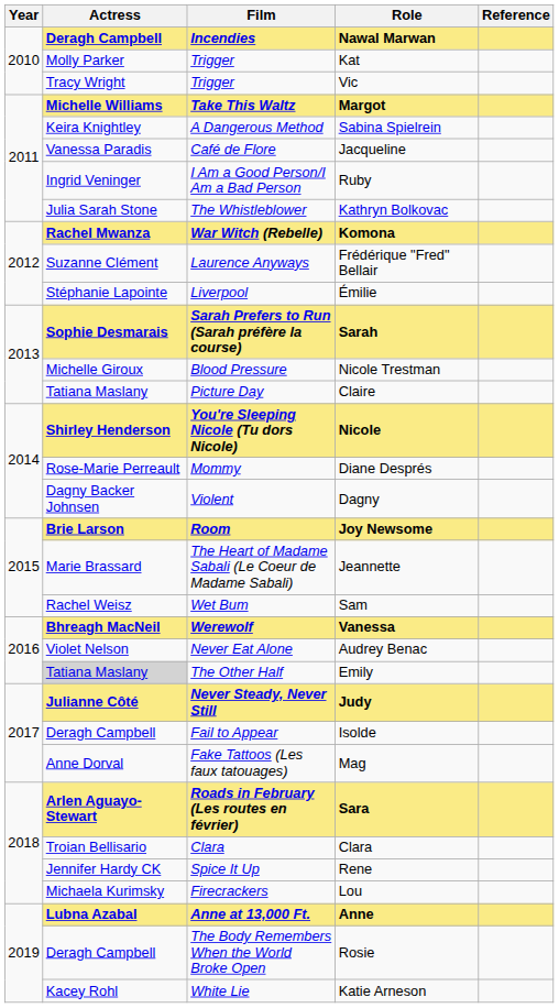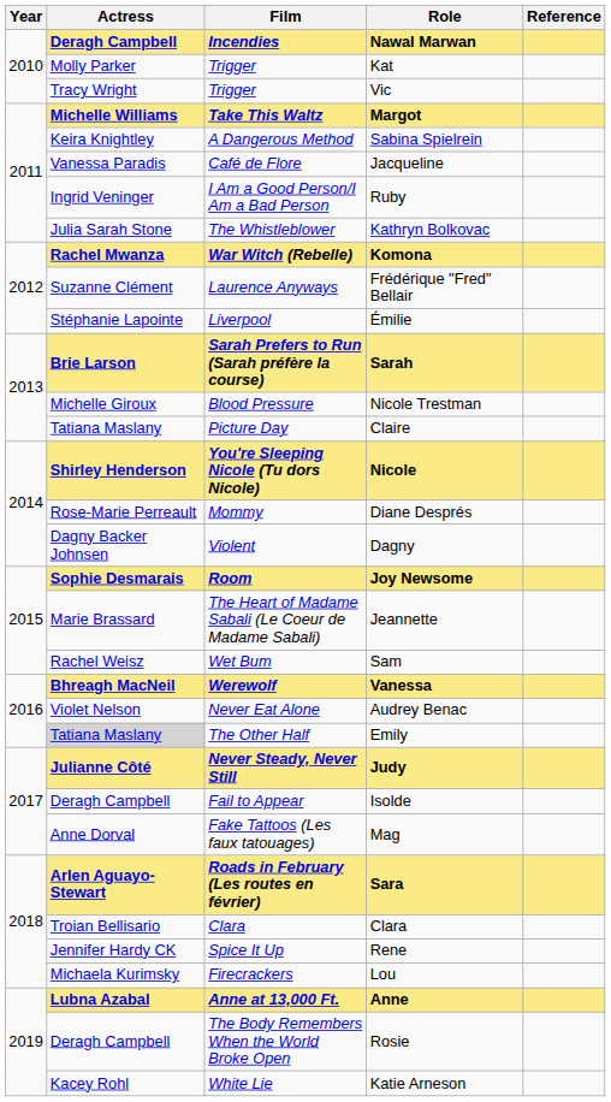 <table class="wikitable" width="100%" cellpadding="5">
 <tr>
 <th>Year</th>
 <th width=30%>Actress</th>
 <th width=30%>Film</th>
 <th width=30%>Role</th>
 <th>Reference</th>
 </tr>
 <tr>
 <td style="text-align:center;" rowspan=3>2010</td>
 <td style="background:#FAEB86;"><strong><a href='#'>Deragh Campbell</a></strong></td>
 <td style="background:#FAEB86;"><strong><em><a href='#'>Incendies</a></em></strong></td>
 <td style="background:#FAEB86;"><strong>Nawal Marwan</strong></td>
 <td style="background:#FAEB86;"></td>
 </tr>
 <tr>
 <td><a href='#'>Molly Parker</a></td>
 <td><em><a href='#'>Trigger</a></em></td>
 <td>Kat</td>
 <td></td>
 </tr>
 <tr>
 <td><a href='#'>Tracy Wright</a></td>
 <td><em><a href='#'>Trigger</a></em></td>
 <td>Vic</td>
 <td></td>
 </tr>
 <tr>
 <td style="text-align:center;" rowspan=5>2011</td>
 <td style="background:#FAEB86;"><strong><a href='#'>Michelle Williams</a></strong></td>
 <td style="background:#FAEB86;"><strong><em><a href='#'>Take This Waltz</a></em></strong></td>
 <td style="background:#FAEB86;"><strong>Margot</strong></td>
 <td style="background:#FAEB86;"></td>
 </tr>
 <tr>
 <td><a href='#'>Keira Knightley</a></td>
 <td><em><a href='#'>A Dangerous Method</a></em></td>
 <td><a href='#'>Sabina Spielrein</a></td>
 <td></td>
 </tr>
 <tr>
 <td><a href='#'>Vanessa Paradis</a></td>
 <td><em><a href='#'>Café de Flore</a></em></td>
 <td>Jacqueline</td>
 <td></td>
 </tr>
 <tr>
 <td><a href='#'>Ingrid Veninger</a></td>
 <td><em><a href='#'>I Am a Good Person/I Am a Bad Person</a></em></td>
 <td>Ruby</td>
 <td></td>
 </tr>
 <tr>
 <td><a href='#'>Julia Sarah Stone</a></td>
 <td><em><a href='#'>The Whistleblower</a></em></td>
 <td><a href='#'>Kathryn Bolkovac</a></td>
 <td></td>
 </tr>
 <tr>
 <td style="text-align:center;" rowspan=3>2012</td>
 <td style="background:#FAEB86;"><strong><a href='#'>Rachel Mwanza</a></strong></td>
 <td style="background:#FAEB86;"><strong><em><a href='#'>War Witch</a> (Rebelle)</em></strong></td>
 <td style="background:#FAEB86;"><strong>Komona</strong></td>
 <td style="background:#FAEB86;"></td>
 </tr>
 <tr>
 <td><a href='#'>Suzanne Clément</a></td>
 <td><em><a href='#'>Laurence Anyways</a></em></td>
 <td>Frédérique "Fred" Bellair</td>
 <td></td>
 </tr>
 <tr>
 <td><a href='#'>Stéphanie Lapointe</a></td>
 <td><em><a href='#'>Liverpool</a></em></td>
 <td>Émilie</td>
 <td></td>
 </tr>
 <tr>
 <td style="text-align:center;" rowspan=3>2013</td>
-<td style="background:#FAEB86;"><strong><a href='#'>Sophie Desmarais</a></strong></td>
+<td style="background:#FAEB86;"><strong><a href='#'>Brie Larson</a></strong></td>
 <td style="background:#FAEB86;"><strong><em><a href='#'>Sarah Prefers to Run</a> (Sarah préfère la course)</em></strong></td>
 <td style="background:#FAEB86;"><strong>Sarah</strong></td>
 <td style="background:#FAEB86;"></td>
 </tr>
 <tr>
 <td><a href='#'>Michelle Giroux</a></td>
 <td><em><a href='#'>Blood Pressure</a></em></td>
 <td>Nicole Trestman</td>
 <td></td>
 </tr>
 <tr>
 <td><a href='#'>Tatiana Maslany</a></td>
 <td><em><a href='#'>Picture Day</a></em></td>
 <td>Claire</td>
 <td></td>
 </tr>
 <tr>
 <td style="text-align:center;" rowspan=3>2014</td>
 <td style="background:#FAEB86;"><strong><a href='#'>Shirley Henderson</a></strong></td>
 <td style="background:#FAEB86;"><strong><em><a href='#'>You're Sleeping Nicole</a> (Tu dors Nicole)</em></strong></td>
 <td style="background:#FAEB86;"><strong>Nicole</strong></td>
 <td style="background:#FAEB86;"></td>
 </tr>
 <tr>
 <td><a href='#'>Rose-Marie Perreault</a></td>
 <td><em><a href='#'>Mommy</a></em></td>
 <td>Diane Després</td>
 <td></td>
 </tr>
 <tr>
 <td><a href='#'>Dagny Backer Johnsen</a></td>
 <td><em><a href='#'>Violent</a></em></td>
 <td>Dagny</td>
 <td></td>
 </tr>
 <tr>
 <td style="text-align:center;" rowspan=3>2015</td>
-<td style="background:#FAEB86;"><strong><a href='#'>Brie Larson</a></strong></td>
+<td style="background:#FAEB86;"><strong><a href='#'>Sophie Desmarais</a></strong></td>
 <td style="background:#FAEB86;"><strong><em><a href='#'>Room</a></em></strong></td>
 <td style="background:#FAEB86;"><strong>Joy Newsome</strong></td>
 <td style="background:#FAEB86;"></td>
 </tr>
 <tr>
 <td><a href='#'>Marie Brassard</a></td>
 <td><em><a href='#'>The Heart of Madame Sabali</a> (Le Coeur de Madame Sabali)</em></td>
 <td>Jeannette</td>
 <td></td>
 </tr>
 <tr>
 <td><a href='#'>Rachel Weisz</a></td>
 <td><em><a href='#'>Wet Bum</a></em></td>
 <td>Sam</td>
 <td></td>
 </tr>
 <tr>
 <td style="text-align:center;" rowspan=3>2016</td>
 <td style="background:#FAEB86;"><strong><a href='#'>Bhreagh MacNeil</a></strong></td>
 <td style="background:#FAEB86;"><strong><em><a href='#'>Werewolf</a></em></strong></td>
 <td style="background:#FAEB86;"><strong>Vanessa</strong></td>
 <td style="background:#FAEB86;"></td>
 </tr>
 <tr>
 <td><a href='#'>Violet Nelson</a></td>
 <td><em><a href='#'>Never Eat Alone</a></em></td>
 <td>Audrey Benac</td>
 <td></td>
 </tr>
 <tr>
 <td style="background: lightgrey;"><a href='#'>Tatiana Maslany</a></td>
 <td><em><a href='#'>The Other Half</a></em></td>
 <td>Emily</td>
 <td></td>
 </tr>
 <tr>
 <td style="text-align:center;" rowspan=3>2017</td>
 <td style="background:#FAEB86;"><strong><a href='#'>Julianne Côté</a></strong></td>
 <td style="background:#FAEB86;"><strong><em><a href='#'>Never Steady, Never Still</a></em></strong></td>
 <td style="background:#FAEB86;"><strong>Judy</strong></td>
 <td style="background:#FAEB86;"></td>
 </tr>
 <tr>
 <td><a href='#'>Deragh Campbell</a></td>
 <td><em><a href='#'>Fail to Appear</a></em></td>
 <td>Isolde</td>
 <td></td>
 </tr>
 <tr>
 <td><a href='#'>Anne Dorval</a></td>
 <td><em><a href='#'>Fake Tattoos</a> (Les faux tatouages)</em></td>
 <td>Mag</td>
 <td></td>
 </tr>
 <tr>
 <td style="text-align:center;" rowspan=4>2018</td>
 <td style="background:#FAEB86;"><strong><a href='#'>Arlen Aguayo-Stewart</a></strong></td>
 <td style="background:#FAEB86;"><strong><em><a href='#'>Roads in February</a> (Les routes en février)</em></strong></td>
 <td style="background:#FAEB86;"><strong>Sara</strong></td>
 <td style="background:#FAEB86;"></td>
 </tr>
 <tr>
 <td><a href='#'>Troian Bellisario</a></td>
 <td><em><a href='#'>Clara</a></em></td>
 <td>Clara</td>
 <td></td>
 </tr>
 <tr>
 <td><a href='#'>Jennifer Hardy CK</a></td>
 <td><em><a href='#'>Spice It Up</a></em></td>
 <td>Rene</td>
 <td></td>
 </tr>
 <tr>
 <td><a href='#'>Michaela Kurimsky</a></td>
 <td><em><a href='#'>Firecrackers</a></em></td>
 <td>Lou</td>
 <td></td>
 </tr>
 <tr>
 <td style="text-align:center;" rowspan=3>2019</td>
 <td style="background:#FAEB86;"><strong><a href='#'>Lubna Azabal</a></strong></td>
 <td style="background:#FAEB86;"><strong><em><a href='#'>Anne at 13,000 Ft.</a></em></strong></td>
 <td style="background:#FAEB86;"><strong>Anne</strong></td>
 <td style="background:#FAEB86;"></td>
 </tr>
 <tr>
 <td><a href='#'>Deragh Campbell</a></td>
 <td><em><a href='#'>The Body Remembers When the World Broke Open</a></em></td>
 <td>Rosie</td>
 <td></td>
 </tr>
 <tr>
 <td><a href='#'>Kacey Rohl</a></td>
 <td><em><a href='#'>White Lie</a></em></td>
 <td>Katie Arneson</td>
 <td></td>
 </tr>
 </table>
